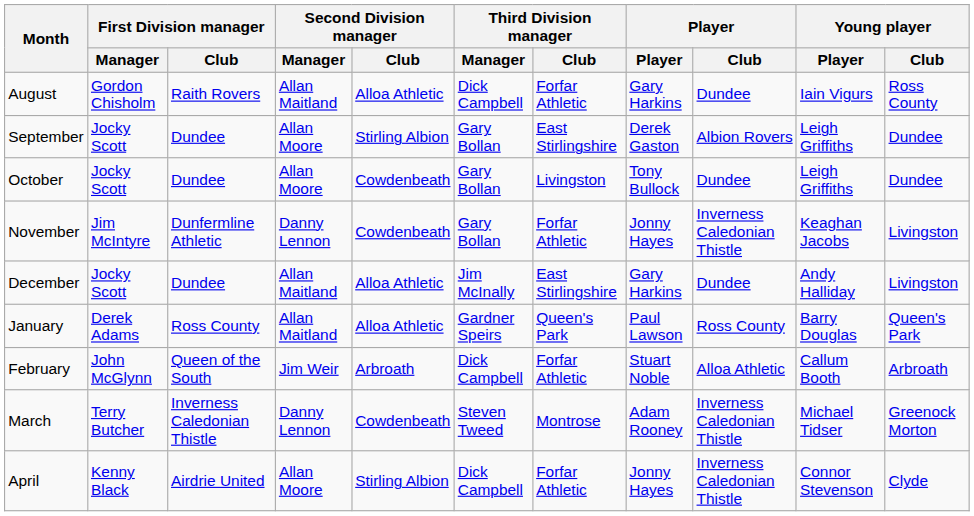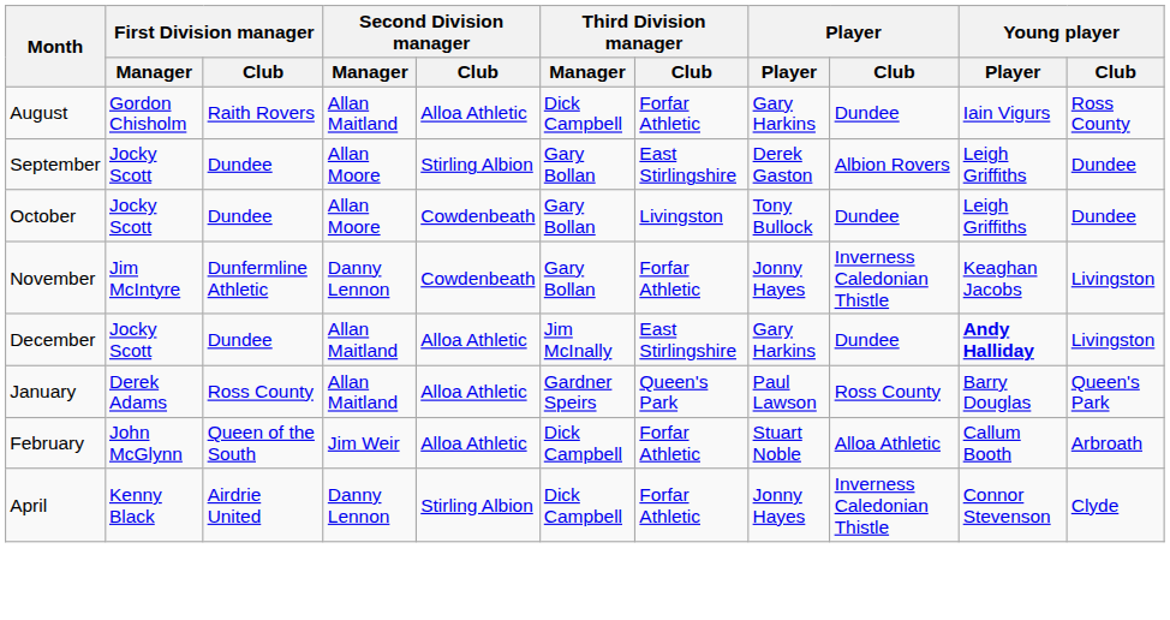 <table class="wikitable" style="font-size:87%">
 <tr>
 <th rowspan="2">Month</th>
 <th colspan="2">First Division manager</th>
 <th colspan="2">Second Division manager</th>
 <th colspan="2">Third Division manager</th>
 <th colspan="2">Player</th>
 <th colspan="2">Young player</th>
 </tr>
 <tr>
 <th>Manager</th>
 <th>Club</th>
 <th>Manager</th>
 <th>Club</th>
 <th>Manager</th>
 <th>Club</th>
 <th>Player</th>
 <th>Club</th>
 <th>Player</th>
 <th>Club</th>
 </tr>
 <tr>
 <td>August</td>
 <td> <a href='#'>Gordon Chisholm</a></td>
 <td><a href='#'>Raith Rovers</a></td>
 <td> <a href='#'>Allan Maitland</a></td>
 <td><a href='#'>Alloa Athletic</a></td>
 <td> <a href='#'>Dick Campbell</a></td>
 <td><a href='#'>Forfar Athletic</a></td>
 <td> <a href='#'>Gary Harkins</a></td>
 <td><a href='#'>Dundee</a></td>
 <td> <a href='#'>Iain Vigurs</a></td>
 <td><a href='#'>Ross County</a></td>
 </tr>
 <tr>
 <td>September</td>
 <td> <a href='#'>Jocky Scott</a></td>
 <td><a href='#'>Dundee</a></td>
 <td> <a href='#'>Allan Moore</a></td>
 <td><a href='#'>Stirling Albion</a></td>
 <td> <a href='#'>Gary Bollan</a></td>
 <td><a href='#'>East Stirlingshire</a></td>
 <td> <a href='#'>Derek Gaston</a></td>
 <td><a href='#'>Albion Rovers</a></td>
 <td> <a href='#'>Leigh Griffiths</a></td>
 <td><a href='#'>Dundee</a></td>
 </tr>
 <tr>
 <td>October</td>
 <td> <a href='#'>Jocky Scott</a></td>
 <td><a href='#'>Dundee</a></td>
 <td> <a href='#'>Allan Moore</a></td>
 <td><a href='#'>Cowdenbeath</a></td>
 <td> <a href='#'>Gary Bollan</a></td>
 <td><a href='#'>Livingston</a></td>
 <td> <a href='#'>Tony Bullock</a></td>
 <td><a href='#'>Dundee</a></td>
 <td> <a href='#'>Leigh Griffiths</a></td>
 <td><a href='#'>Dundee</a></td>
 </tr>
 <tr>
 <td>November</td>
 <td> <a href='#'>Jim McIntyre</a></td>
 <td><a href='#'>Dunfermline Athletic</a></td>
 <td> <a href='#'>Danny Lennon</a></td>
 <td><a href='#'>Cowdenbeath</a></td>
 <td> <a href='#'>Gary Bollan</a></td>
 <td><a href='#'>Forfar Athletic</a></td>
 <td> <a href='#'>Jonny Hayes</a></td>
 <td><a href='#'>Inverness Caledonian Thistle</a></td>
 <td> <a href='#'>Keaghan Jacobs</a></td>
 <td><a href='#'>Livingston</a></td>
 </tr>
 <tr>
 <td>December</td>
 <td> <a href='#'>Jocky Scott</a></td>
 <td><a href='#'>Dundee</a></td>
 <td> <a href='#'>Allan Maitland</a></td>
 <td><a href='#'>Alloa Athletic</a></td>
 <td> <a href='#'>Jim McInally</a></td>
 <td><a href='#'>East Stirlingshire</a></td>
 <td> <a href='#'>Gary Harkins</a></td>
 <td><a href='#'>Dundee</a></td>
-<td> <a href='#'>Andy Halliday</a></td>
+<td><strong> <a href='#'>Andy Halliday</a></strong></td>
 <td><a href='#'>Livingston</a></td>
 </tr>
 <tr>
 <td>January</td>
 <td> <a href='#'>Derek Adams</a></td>
 <td><a href='#'>Ross County</a></td>
 <td> <a href='#'>Allan Maitland</a></td>
 <td><a href='#'>Alloa Athletic</a></td>
 <td> <a href='#'>Gardner Speirs</a></td>
 <td><a href='#'>Queen's Park</a></td>
 <td> <a href='#'>Paul Lawson</a></td>
 <td><a href='#'>Ross County</a></td>
 <td> <a href='#'>Barry Douglas</a></td>
 <td><a href='#'>Queen's Park</a></td>
 </tr>
 <tr>
 <td>February</td>
 <td> <a href='#'>John McGlynn</a></td>
 <td><a href='#'>Queen of the South</a></td>
 <td> <a href='#'>Jim Weir</a></td>
-<td><a href='#'>Arbroath</a></td>
+<td><a href='#'>Alloa Athletic</a></td>
 <td> <a href='#'>Dick Campbell</a></td>
 <td><a href='#'>Forfar Athletic</a></td>
 <td> <a href='#'>Stuart Noble</a></td>
 <td><a href='#'>Alloa Athletic</a></td>
 <td> <a href='#'>Callum Booth</a></td>
 <td><a href='#'>Arbroath</a></td>
 </tr>
 <tr>
-<td>March</td>
-<td> <a href='#'>Terry Butcher</a></td>
-<td><a href='#'>Inverness Caledonian Thistle</a></td>
-<td> <a href='#'>Danny Lennon</a></td>
-<td><a href='#'>Cowdenbeath</a></td>
-<td> <a href='#'>Steven Tweed</a></td>
-<td><a href='#'>Montrose</a></td>
-<td> <a href='#'>Adam Rooney</a></td>
-<td><a href='#'>Inverness Caledonian Thistle</a></td>
-<td>  <a href='#'>Michael Tidser</a></td>
-<td><a href='#'>Greenock Morton</a></td>
-</tr>
-<tr>
 <td>April</td>
 <td> <a href='#'>Kenny Black</a></td>
 <td><a href='#'>Airdrie United</a></td>
-<td> <a href='#'>Allan Moore</a></td>
+<td> <a href='#'>Danny Lennon</a></td>
 <td><a href='#'>Stirling Albion</a></td>
 <td> <a href='#'>Dick Campbell</a></td>
 <td><a href='#'>Forfar Athletic</a></td>
 <td> <a href='#'>Jonny Hayes</a></td>
 <td><a href='#'>Inverness Caledonian Thistle</a></td>
 <td> <a href='#'>Connor Stevenson</a></td>
 <td><a href='#'>Clyde</a></td>
 </tr>
 </table>
